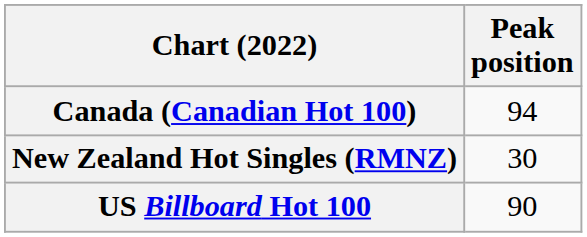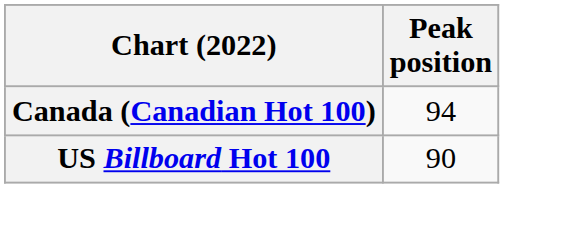 <table class="wikitable sortable plainrowheaders" style="text-align:center">
 <tr>
 <th scope="col">Chart (2022)</th>
 <th scope="col">Peak<br>position</th>
 </tr>
 <tr>
 <th scope="row">Canada (<a href='#'>Canadian Hot 100</a>)</th>
 <td>94</td>
 </tr>
 <tr>
-<th scope="row">New Zealand Hot Singles (<a href='#'>RMNZ</a>)</th>
-<td>30</td>
-</tr>
-<tr>
 <th scope="row">US <a href='#'><em>Billboard</em> Hot 100</a></th>
 <td>90</td>
 </tr>
 </table>
